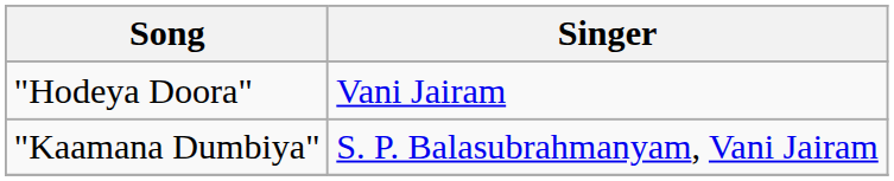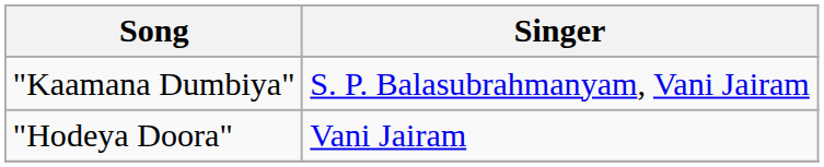 <table class="wikitable">
 <tr>
 <th>Song</th>
 <th>Singer</th>
 </tr>
 <tr>
+<td>"Kaamana Dumbiya"</td>
+<td><a href='#'>S. P. Balasubrahmanyam</a>, <a href='#'>Vani Jairam</a></td>
+</tr>
+<tr>
 <td>"Hodeya Doora"</td>
 <td><a href='#'>Vani Jairam</a></td>
 </tr>
 <tr>
-<td>"Kaamana Dumbiya"</td>
-<td><a href='#'>S. P. Balasubrahmanyam</a>, <a href='#'>Vani Jairam</a></td>
-</tr>
-<tr>
 </tr>
 </table>
